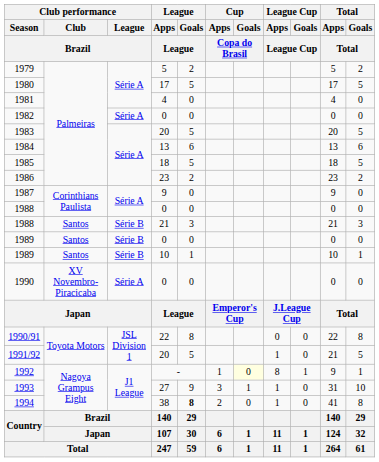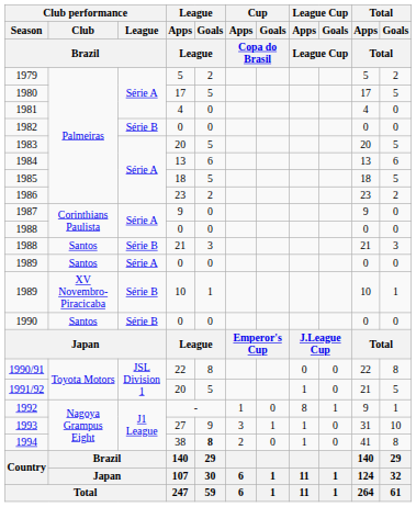 <table class="wikitable" style="text-align:center;">
 <tr>
 <th colspan=3>Club performance</th>
 <th colspan=2>League</th>
 <th colspan=2>Cup</th>
 <th colspan=2>League Cup</th>
 <th colspan=2>Total</th>
 </tr>
 <tr>
 <th>Season</th>
 <th>Club</th>
 <th>League</th>
 <th>Apps</th>
 <th>Goals</th>
 <th>Apps</th>
 <th>Goals</th>
 <th>Apps</th>
 <th>Goals</th>
 <th>Apps</th>
 <th>Goals</th>
 </tr>
 <tr>
 <th colspan=3>Brazil</th>
 <th colspan=2>League</th>
 <th colspan=2><a href='#'>Copa do Brasil</a></th>
 <th colspan=2>League Cup</th>
 <th colspan=2>Total</th>
 </tr>
 <tr>
 <td>1979</td>
 <td rowspan="8"><a href='#'>Palmeiras</a></td>
 <td rowspan="3"><a href='#'>Série A</a></td>
 <td>5</td>
 <td>2</td>
 <td></td>
 <td></td>
 <td></td>
 <td></td>
 <td>5</td>
 <td>2</td>
 </tr>
 <tr>
 <td>1980</td>
 <td>17</td>
 <td>5</td>
 <td></td>
 <td></td>
 <td></td>
 <td></td>
 <td>17</td>
 <td>5</td>
 </tr>
 <tr>
 <td>1981</td>
 <td>4</td>
 <td>0</td>
 <td></td>
 <td></td>
 <td></td>
 <td></td>
 <td>4</td>
 <td>0</td>
 </tr>
 <tr>
 <td>1982</td>
-<td><a href='#'>Série A</a></td>
+<td><a href='#'>Série B</a></td>
 <td>0</td>
 <td>0</td>
 <td></td>
 <td></td>
 <td></td>
 <td></td>
 <td>0</td>
 <td>0</td>
 </tr>
 <tr>
 <td>1983</td>
 <td rowspan="4"><a href='#'>Série A</a></td>
 <td>20</td>
 <td>5</td>
 <td></td>
 <td></td>
 <td></td>
 <td></td>
 <td>20</td>
 <td>5</td>
 </tr>
 <tr>
 <td>1984</td>
 <td>13</td>
 <td>6</td>
 <td></td>
 <td></td>
 <td></td>
 <td></td>
 <td>13</td>
 <td>6</td>
 </tr>
 <tr>
 <td>1985</td>
 <td>18</td>
 <td>5</td>
 <td></td>
 <td></td>
 <td></td>
 <td></td>
 <td>18</td>
 <td>5</td>
 </tr>
 <tr>
 <td>1986</td>
 <td>23</td>
 <td>2</td>
 <td></td>
 <td></td>
 <td></td>
 <td></td>
 <td>23</td>
 <td>2</td>
 </tr>
 <tr>
 <td>1987</td>
 <td rowspan="2"><a href='#'>Corinthians Paulista</a></td>
 <td rowspan="2"><a href='#'>Série A</a></td>
 <td>9</td>
 <td>0</td>
 <td></td>
 <td></td>
 <td></td>
 <td></td>
 <td>9</td>
 <td>0</td>
 </tr>
 <tr>
 <td>1988</td>
 <td>0</td>
 <td>0</td>
 <td></td>
 <td></td>
 <td></td>
 <td></td>
 <td>0</td>
 <td>0</td>
 </tr>
 <tr>
 <td>1988</td>
 <td><a href='#'>Santos</a></td>
 <td><a href='#'>Série B</a></td>
 <td>21</td>
 <td>3</td>
 <td></td>
 <td></td>
 <td></td>
 <td></td>
 <td>21</td>
 <td>3</td>
 </tr>
 <tr>
 <td>1989</td>
 <td><a href='#'>Santos</a></td>
-<td><a href='#'>Série B</a></td>
+<td><a href='#'>Série A</a></td>
 <td>0</td>
 <td>0</td>
 <td></td>
 <td></td>
 <td></td>
 <td></td>
 <td>0</td>
 <td>0</td>
 </tr>
 <tr>
 <td>1989</td>
-<td><a href='#'>Santos</a></td>
+<td><a href='#'>XV Novembro-Piracicaba</a></td>
 <td><a href='#'>Série B</a></td>
 <td>10</td>
 <td>1</td>
 <td></td>
 <td></td>
 <td></td>
 <td></td>
 <td>10</td>
 <td>1</td>
 </tr>
 <tr>
 <td>1990</td>
-<td><a href='#'>XV Novembro-Piracicaba</a></td>
-<td><a href='#'>Série A</a></td>
+<td><a href='#'>Santos</a></td>
+<td><a href='#'>Série B</a></td>
 <td>0</td>
 <td>0</td>
 <td></td>
 <td></td>
 <td></td>
 <td></td>
 <td>0</td>
 <td>0</td>
 </tr>
 <tr>
 <th colspan=3>Japan</th>
 <th colspan=2>League</th>
 <th colspan=2><a href='#'>Emperor's Cup</a></th>
 <th colspan=2><a href='#'>J.League Cup</a></th>
 <th colspan=2>Total</th>
 </tr>
 <tr>
 <td><a href='#'>1990/91</a></td>
 <td rowspan="2"><a href='#'>Toyota Motors</a></td>
 <td rowspan="2"><a href='#'>JSL Division 1</a></td>
 <td>22</td>
 <td>8</td>
 <td></td>
 <td></td>
 <td>0</td>
 <td>0</td>
 <td>22</td>
 <td>8</td>
 </tr>
 <tr>
 <td><a href='#'>1991/92</a></td>
 <td>20</td>
 <td>5</td>
 <td></td>
 <td></td>
 <td>1</td>
 <td>0</td>
 <td>21</td>
 <td>5</td>
 </tr>
 <tr>
 <td><a href='#'>1992</a></td>
 <td rowspan="3"><a href='#'>Nagoya Grampus Eight</a></td>
 <td rowspan="3"><a href='#'>J1 League</a></td>
 <td colspan="2">-</td>
 <td>1</td>
-<td style="background: lightyellow;">0</td>
+<td>0</td>
 <td>8</td>
 <td>1</td>
 <td>9</td>
 <td>1</td>
 </tr>
 <tr>
 <td><a href='#'>1993</a></td>
 <td>27</td>
 <td>9</td>
 <td>3</td>
 <td>1</td>
 <td>1</td>
 <td>0</td>
 <td>31</td>
 <td>10</td>
 </tr>
 <tr>
 <td><a href='#'>1994</a></td>
 <td>38</td>
 <td><strong>8</strong></td>
 <td>2</td>
 <td>0</td>
 <td>1</td>
 <td>0</td>
 <td>41</td>
 <td>8</td>
 </tr>
 <tr>
 <th rowspan=2>Country</th>
 <th colspan=2>Brazil</th>
 <th>140</th>
 <th>29</th>
 <th></th>
 <th></th>
 <th></th>
 <th></th>
 <th>140</th>
 <th>29</th>
 </tr>
 <tr>
 <th colspan=2>Japan</th>
 <th>107</th>
 <th>30</th>
 <th>6</th>
 <th>1</th>
 <th>11</th>
 <th>1</th>
 <th>124</th>
 <th>32</th>
 </tr>
 <tr>
 <th colspan=3>Total</th>
 <th>247</th>
 <th>59</th>
 <th>6</th>
 <th>1</th>
 <th>11</th>
 <th>1</th>
 <th>264</th>
 <th>61</th>
 </tr>
 </table>
